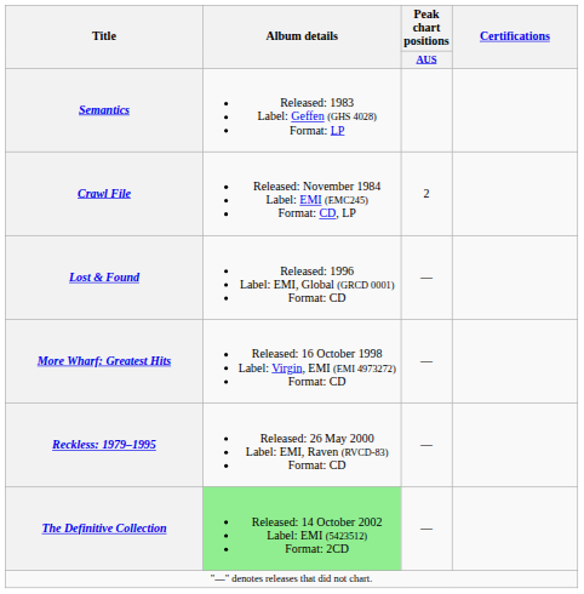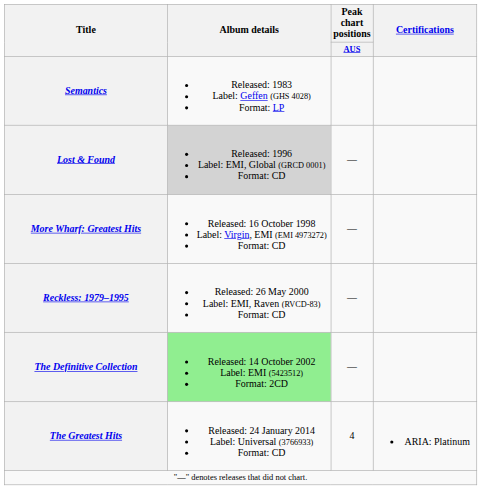 <table class="wikitable plainrowheaders" style="text-align:center;">
 <tr>
 <th scope="col" rowspan="2" style="width:16em;">Title</th>
 <th scope="col" rowspan="2" style="width:16em;">Album details</th>
 <th scope="col" colspan="1">Peak chart<br>positions</th>
 <th scope="col" rowspan="2" style="width:10em;"><a href='#'>Certifications</a></th>
 </tr>
 <tr>
 <th style="width:3em;font-size:85%"><a href='#'>AUS</a><br></th>
 </tr>
 <tr>
 <th scope="row"><em><a href='#'>Semantics</a></em></th>
 <td><br><ul><li>Released: 1983</li><li>Label: <a href='#'>Geffen</a> <small>(GHS 4028)</small></li><li>Format: <a href='#'>LP</a></li></ul></td>
 <td></td>
 <td></td>
 </tr>
 <tr>
-<th scope="row"><em><a href='#'>Crawl File</a></em></th>
-<td><br><ul><li>Released: November 1984</li><li>Label: <a href='#'>EMI</a> <small>(EMC245)</small></li><li>Format: <a href='#'>CD</a>, LP</li></ul></td>
-<td>2</td>
-<td></td>
-</tr>
-<tr>
 <th scope="row"><em><a href='#'>Lost & Found</a></em></th>
-<td><br><ul><li>Released: 1996</li><li>Label: EMI, Global <small>(GRCD 0001)</small></li><li>Format: CD</li></ul></td>
+<td style="background: lightgrey;"><br><ul><li>Released: 1996</li><li>Label: EMI, Global <small>(GRCD 0001)</small></li><li>Format: CD</li></ul></td>
 <td>—</td>
 <td></td>
 </tr>
 <tr>
 <th scope="row"><em><a href='#'>More Wharf: Greatest Hits</a></em></th>
 <td><br><ul><li>Released: 16 October 1998</li><li>Label: <a href='#'>Virgin</a>, EMI <small>(EMI 4973272)</small></li><li>Format: CD</li></ul></td>
 <td>—</td>
 <td></td>
 </tr>
 <tr>
 <th scope="row"><em><a href='#'>Reckless: 1979–1995</a></em></th>
 <td><br><ul><li>Released: 26 May 2000</li><li>Label: EMI, Raven <small>(RVCD-83)</small></li><li>Format: CD</li></ul></td>
 <td>—</td>
 <td></td>
 </tr>
 <tr>
 <th scope="row"><em><a href='#'>The Definitive Collection</a></em></th>
 <td style="background: lightgreen;"><br><ul><li>Released: 14 October 2002</li><li>Label: EMI <small>(5423512)</small></li><li>Format: 2CD</li></ul></td>
 <td>—</td>
 <td></td>
 </tr>
 <tr>
+<th scope="row"><em><a href='#'>The Greatest Hits</a></em></th>
+<td><br><ul><li>Released: 24 January 2014</li><li>Label: Universal <small>(3766933)</small></li><li>Format: CD</li></ul></td>
+<td>4</td>
+<td><br><ul><li>ARIA: Platinum</li></ul></td>
+</tr>
+<tr>
 <td colspan="4" style="text-align:center; font-size:85%">"—" denotes releases that did not chart.</td>
 </tr>
 </table>
